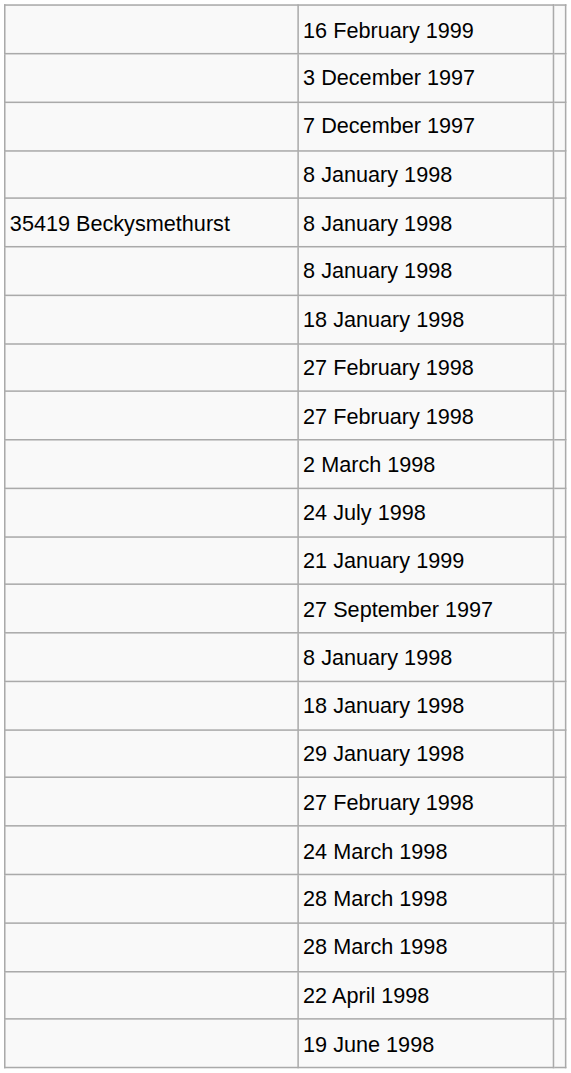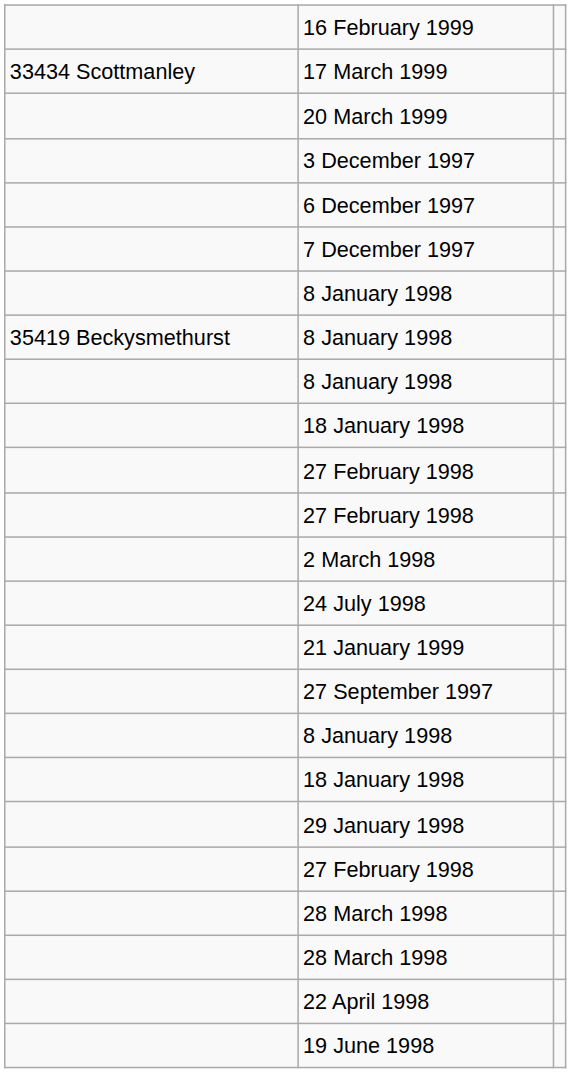 <table class="wikitable" style="font-size: 89%; float: left; width: 26em; margin-right: 1em; height: 700px">
 <tr>
 <td></td>
 <td>16 February 1999</td>
 <td></td>
 </tr>
 <tr>
+<td>33434 Scottmanley</td>
+<td>17 March 1999</td>
+<td></td>
+</tr>
+<tr>
+<td></td>
+<td>20 March 1999</td>
+<td></td>
+</tr>
+<tr>
 <td></td>
 <td>3 December 1997</td>
+<td></td>
+</tr>
+<tr>
+<td></td>
+<td>6 December 1997</td>
 <td></td>
 </tr>
 <tr>
 <td></td>
 <td>7 December 1997</td>
 <td></td>
 </tr>
 <tr>
 <td></td>
 <td>8 January 1998</td>
 <td></td>
 </tr>
 <tr>
 <td>35419 Beckysmethurst</td>
 <td>8 January 1998</td>
 <td></td>
 </tr>
 <tr>
 <td></td>
 <td>8 January 1998</td>
 <td></td>
 </tr>
 <tr>
 <td></td>
 <td>18 January 1998</td>
 <td></td>
 </tr>
 <tr>
 <td></td>
 <td>27 February 1998</td>
 <td></td>
 </tr>
 <tr>
 <td></td>
 <td>27 February 1998</td>
 <td></td>
 </tr>
 <tr>
 <td></td>
 <td>2 March 1998</td>
 <td></td>
 </tr>
 <tr>
 <td></td>
 <td>24 July 1998</td>
 <td></td>
 </tr>
 <tr>
 <td></td>
 <td>21 January 1999</td>
 <td></td>
 </tr>
 <tr>
 <td></td>
 <td>27 September 1997</td>
 <td></td>
 </tr>
 <tr>
 <td></td>
 <td>8 January 1998</td>
 <td></td>
 </tr>
 <tr>
 <td></td>
 <td>18 January 1998</td>
 <td></td>
 </tr>
 <tr>
 <td></td>
 <td>29 January 1998</td>
 <td></td>
 </tr>
 <tr>
 <td></td>
 <td>27 February 1998</td>
 <td></td>
 </tr>
 <tr>
 <td></td>
-<td>24 March 1998</td>
-<td></td>
-</tr>
-<tr>
-<td></td>
 <td>28 March 1998</td>
 <td></td>
 </tr>
 <tr>
 <td></td>
 <td>28 March 1998</td>
 <td></td>
 </tr>
 <tr>
 <td></td>
 <td>22 April 1998</td>
 <td></td>
 </tr>
 <tr>
 <td></td>
 <td>19 June 1998</td>
 <td></td>
 </tr>
 </table>
